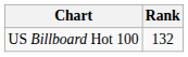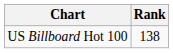 <table class="wikitable">
 <tr>
 <th align="left">Chart</th>
 <th style="text-align:center;">Rank</th>
 </tr>
 <tr>
 <td>US <em>Billboard</em> Hot 100</td>
-<td style="text-align:center;">132</td>
+<td style="text-align:center;">138</td>
 </tr>
 </table>
